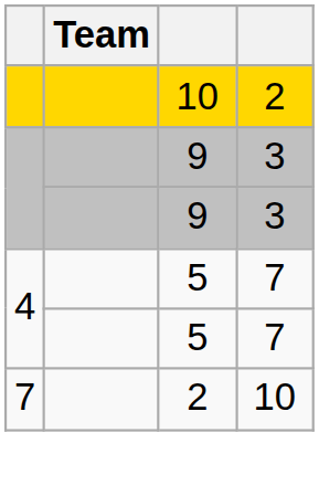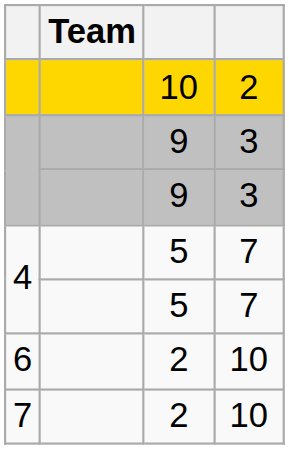 <table class="wikitable" style="text-align: center;">
 <tr>
 <th></th>
 <th>Team</th>
 <th width=25></th>
 <th width=25></th>
 </tr>
 <tr style="background:gold;">
 <td></td>
 <td align=left></td>
 <td>10</td>
 <td>2</td>
 </tr>
 <tr bgcolor=#C0C0C0>
 <td rowspan=2></td>
 <td align=left></td>
 <td>9</td>
 <td>3</td>
 </tr>
 <tr bgcolor=#C0C0C0>
 <td align=left></td>
 <td>9</td>
 <td>3</td>
 </tr>
 <tr>
 <td rowspan=2>4</td>
 <td align=left></td>
 <td>5</td>
 <td>7</td>
 </tr>
 <tr>
 <td align=left></td>
 <td>5</td>
 <td>7</td>
 </tr>
 <tr>
+<td>6</td>
+<td align=left></td>
+<td>2</td>
+<td>10</td>
+</tr>
+<tr>
 <td>7</td>
 <td align=left></td>
 <td>2</td>
 <td>10</td>
 </tr>
 </table>
